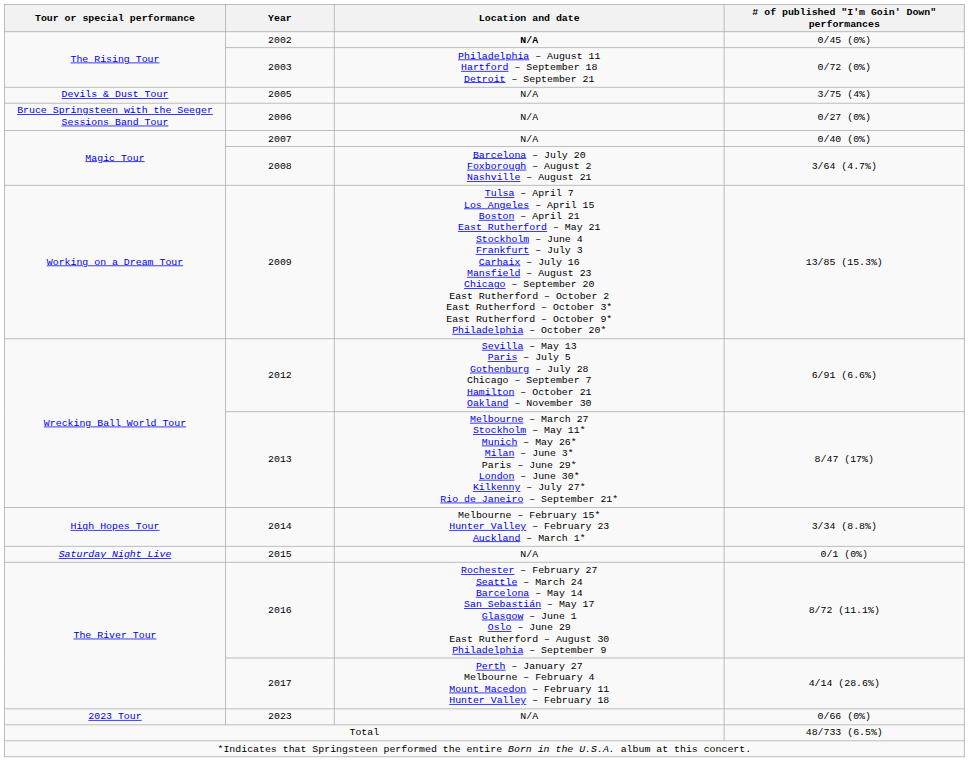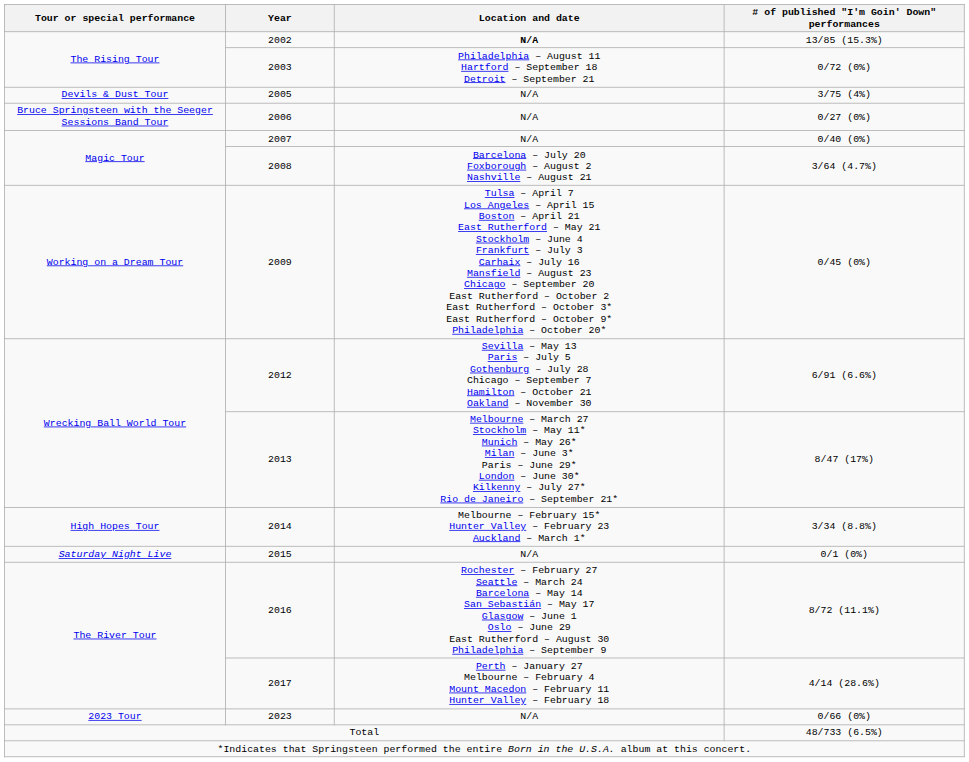 <table class="wikitable collapsible collapsed" style="text-align:center;" width=100%>
 <tr>
 <th scope="col" style="width:5em;">Tour or special performance</th>
 <th scope="col" style="width:3em;">Year</th>
 <th scope="col" style="width:12em;">Location and date</th>
 <th scope="col" style="width:7em;"># of published "I'm Goin' Down" performances</th>
 </tr>
 <tr>
 <td rowspan="2"><a href='#'>The Rising Tour</a></td>
 <td>2002</td>
 <td><strong>N/A</strong></td>
-<td>0/45 (0%)</td>
+<td>13/85 (15.3%)</td>
 </tr>
 <tr>
 <td>2003</td>
 <td><a href='#'>Philadelphia</a> – August 11<br><a href='#'>Hartford</a> – September 18<br><a href='#'>Detroit</a> – September 21</td>
 <td>0/72 (0%)</td>
 </tr>
 <tr>
 <td><a href='#'>Devils & Dust Tour</a></td>
 <td>2005</td>
 <td>N/A</td>
 <td>3/75 (4%)</td>
 </tr>
 <tr>
 <td><a href='#'>Bruce Springsteen with the Seeger Sessions Band Tour</a></td>
 <td>2006</td>
 <td>N/A</td>
 <td>0/27 (0%)</td>
 </tr>
 <tr>
 <td rowspan="2"><a href='#'>Magic Tour</a></td>
 <td>2007</td>
 <td>N/A</td>
 <td>0/40 (0%)</td>
 </tr>
 <tr>
 <td>2008</td>
 <td><a href='#'>Barcelona</a> – July 20<br><a href='#'>Foxborough</a> – August 2<br><a href='#'>Nashville</a> – August 21</td>
 <td>3/64 (4.7%)</td>
 </tr>
 <tr>
 <td><a href='#'>Working on a Dream Tour</a></td>
 <td>2009</td>
 <td><a href='#'>Tulsa</a> – April 7<br><a href='#'>Los Angeles</a> – April 15<br><a href='#'>Boston</a> – April 21<br><a href='#'>East Rutherford</a> – May 21<br><a href='#'>Stockholm</a> – June 4<br><a href='#'>Frankfurt</a> – July 3<br><a href='#'>Carhaix</a> – July 16<br><a href='#'>Mansfield</a> – August 23<br><a href='#'>Chicago</a> – September 20<br>East Rutherford – October 2<br>East Rutherford – October 3*<br>East Rutherford – October 9*<br><a href='#'>Philadelphia</a> – October 20*</td>
-<td>13/85 (15.3%)</td>
+<td>0/45 (0%)</td>
 </tr>
 <tr>
 <td rowspan="2"><a href='#'>Wrecking Ball World Tour</a></td>
 <td>2012</td>
 <td><a href='#'>Sevilla</a> – May 13<br><a href='#'>Paris</a> – July 5<br><a href='#'>Gothenburg</a> – July 28<br>Chicago – September 7<br><a href='#'>Hamilton</a> – October 21<br><a href='#'>Oakland</a> – November 30</td>
 <td>6/91 (6.6%)</td>
 </tr>
 <tr>
 <td>2013</td>
 <td><a href='#'>Melbourne</a> – March 27<br><a href='#'>Stockholm</a> – May 11*<br><a href='#'>Munich</a> – May 26*<br><a href='#'>Milan</a> – June 3*<br>Paris – June 29*<br><a href='#'>London</a> – June 30*<br><a href='#'>Kilkenny</a> – July 27*<br><a href='#'>Rio de Janeiro</a> – September 21*</td>
 <td>8/47 (17%)</td>
 </tr>
 <tr>
 <td><a href='#'>High Hopes Tour</a></td>
 <td>2014</td>
 <td>Melbourne – February 15*<br><a href='#'>Hunter Valley</a> – February 23<br><a href='#'>Auckland</a> – March 1*</td>
 <td>3/34 (8.8%)</td>
 </tr>
 <tr>
 <td><em><a href='#'>Saturday Night Live</a></em></td>
 <td>2015</td>
 <td>N/A</td>
 <td>0/1 (0%)</td>
 </tr>
 <tr>
 <td rowspan="2"><a href='#'>The River Tour</a></td>
 <td>2016</td>
 <td><a href='#'>Rochester</a> – February 27<br><a href='#'>Seattle</a> – March 24<br><a href='#'>Barcelona</a> – May 14<br><a href='#'>San Sebastián</a> – May 17<br><a href='#'>Glasgow</a> – June 1<br><a href='#'>Oslo</a> – June 29<br>East Rutherford – August 30<br><a href='#'>Philadelphia</a> – September 9</td>
 <td>8/72 (11.1%)</td>
 </tr>
 <tr>
 <td>2017</td>
 <td><a href='#'>Perth</a> – January 27<br>Melbourne – February 4<br><a href='#'>Mount Macedon</a> – February 11<br><a href='#'>Hunter Valley</a> – February 18</td>
 <td>4/14 (28.6%)</td>
 </tr>
 <tr>
 <td><a href='#'>2023 Tour</a></td>
 <td>2023</td>
 <td>N/A</td>
 <td>0/66 (0%)</td>
 </tr>
 <tr>
 <td colspan=3>Total</td>
 <td>48/733 (6.5%)</td>
 </tr>
 <tr>
 <td colspan=4>*Indicates that Springsteen performed the entire <em>Born in the U.S.A.</em> album at this concert.</td>
 </tr>
 </table>
